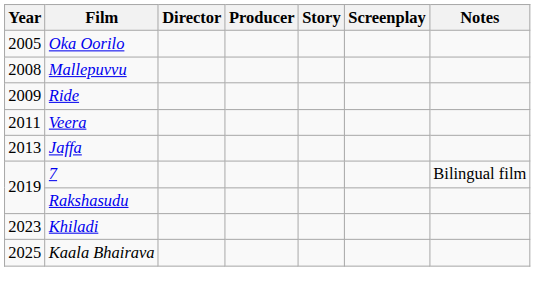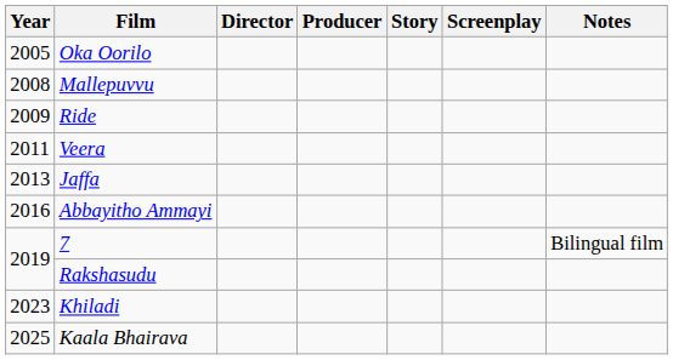 <table class="wikitable">
 <tr>
 <th>Year</th>
 <th>Film</th>
 <th>Director</th>
 <th>Producer</th>
 <th>Story</th>
 <th>Screenplay</th>
 <th>Notes</th>
 </tr>
 <tr>
 <td>2005</td>
 <td><em><a href='#'>Oka Oorilo</a></em></td>
 <td></td>
 <td></td>
 <td></td>
 <td></td>
 <td></td>
 </tr>
 <tr>
 <td>2008</td>
 <td><em><a href='#'>Mallepuvvu</a></em></td>
 <td></td>
 <td></td>
 <td></td>
 <td></td>
 <td></td>
 </tr>
 <tr>
 <td>2009</td>
 <td><em><a href='#'>Ride</a></em></td>
 <td></td>
 <td></td>
 <td></td>
 <td></td>
 <td></td>
 </tr>
 <tr>
 <td>2011</td>
 <td><em> <a href='#'>Veera</a></em></td>
 <td></td>
 <td></td>
 <td></td>
 <td></td>
 <td></td>
 </tr>
 <tr>
 <td>2013</td>
 <td><em><a href='#'>Jaffa</a></em></td>
 <td></td>
 <td></td>
 <td></td>
 <td></td>
 <td></td>
 </tr>
 <tr>
+<td>2016</td>
+<td><em><a href='#'>Abbayitho Ammayi</a></em></td>
+<td></td>
+<td></td>
+<td></td>
+<td></td>
+<td></td>
+</tr>
+<tr>
 <td rowspan="2">2019</td>
 <td><em><a href='#'>7</a></em></td>
 <td></td>
 <td></td>
 <td></td>
 <td></td>
 <td>Bilingual film</td>
 </tr>
 <tr>
 <td><em><a href='#'>Rakshasudu</a></em></td>
 <td></td>
 <td></td>
 <td></td>
 <td></td>
 <td></td>
 </tr>
 <tr>
 <td>2023</td>
 <td><em><a href='#'>Khiladi</a></em></td>
 <td></td>
 <td></td>
 <td></td>
 <td></td>
 <td></td>
 </tr>
 <tr>
 <td>2025</td>
 <td><em>Kaala Bhairava</em></td>
 <td></td>
 <td></td>
 <td></td>
 <td></td>
 <td></td>
 </tr>
 </table>
